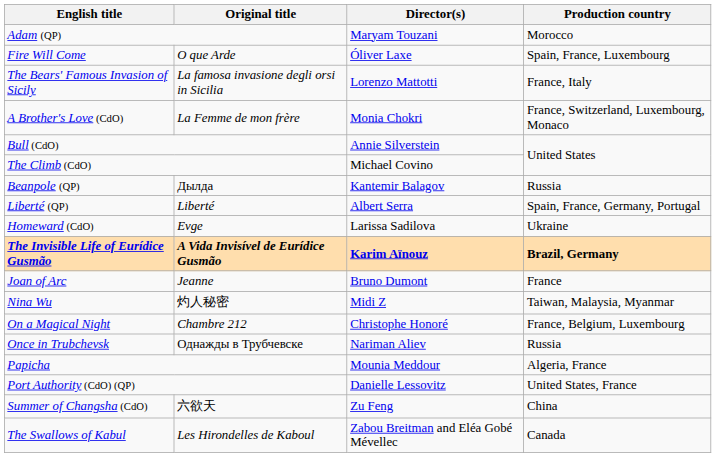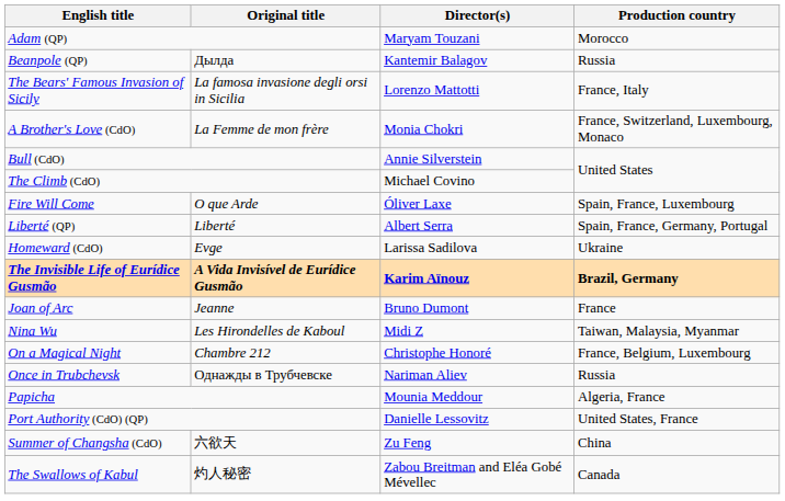 <table class="wikitable" style="width:100%; margin-bottom:4px" cellpadding="5">
 <tr>
 <th>English title</th>
 <th>Original title</th>
 <th>Director(s)</th>
 <th>Production country</th>
 </tr>
 <tr>
 <td colspan=2><em><a href='#'>Adam</a></em> <small>(QP)</small></td>
 <td><a href='#'>Maryam Touzani</a></td>
 <td>Morocco</td>
 </tr>
 <tr>
-<td><em><a href='#'>Fire Will Come</a></em></td>
-<td><em>O que Arde</em></td>
-<td><a href='#'>Óliver Laxe</a></td>
-<td>Spain, France, Luxembourg</td>
+<td><em><a href='#'>Beanpole</a></em> <small>(QP)</small></td>
+<td>Дылда</td>
+<td><a href='#'>Kantemir Balagov</a></td>
+<td>Russia</td>
 </tr>
 <tr>
 <td><em><a href='#'>The Bears' Famous Invasion of Sicily</a></em></td>
 <td><em>La famosa invasione degli orsi in Sicilia</em></td>
 <td><a href='#'>Lorenzo Mattotti</a></td>
 <td>France, Italy</td>
 </tr>
 <tr>
 <td><em><a href='#'>A Brother's Love</a></em><small> (CdO) </small></td>
 <td><em>La Femme de mon frère</em></td>
 <td><a href='#'>Monia Chokri</a></td>
 <td>France, Switzerland, Luxembourg, Monaco</td>
 </tr>
 <tr>
 <td colspan=2><em><a href='#'>Bull</a></em><small> (CdO) </small></td>
 <td><a href='#'>Annie Silverstein</a></td>
 <td rowspan="2">United States</td>
 </tr>
 <tr>
 <td colspan=2><em><a href='#'>The Climb</a></em><small> (CdO) </small></td>
 <td>Michael Covino</td>
 </tr>
 <tr>
-<td><em><a href='#'>Beanpole</a></em> <small>(QP)</small></td>
-<td>Дылда</td>
-<td><a href='#'>Kantemir Balagov</a></td>
-<td>Russia</td>
+<td><em><a href='#'>Fire Will Come</a></em></td>
+<td><em>O que Arde</em></td>
+<td><a href='#'>Óliver Laxe</a></td>
+<td>Spain, France, Luxembourg</td>
 </tr>
 <tr>
 <td><em><a href='#'>Liberté</a></em> <small>(QP)</small></td>
 <td><em>Liberté</em></td>
 <td><a href='#'>Albert Serra</a></td>
 <td>Spain, France, Germany, Portugal</td>
 </tr>
 <tr>
 <td><em><a href='#'>Homeward</a></em><small> (CdO) </small></td>
 <td><em>Evge</em></td>
 <td>Larissa Sadilova</td>
 <td>Ukraine</td>
 </tr>
 <tr style="background:#FFDEAD;">
 <td><strong><em><a href='#'>The Invisible Life of Eurídice Gusmão</a></em></strong></td>
 <td><strong><em>A Vida Invisível de Eurídice Gusmão</em></strong></td>
 <td><strong><a href='#'>Karim Aïnouz</a></strong></td>
 <td><strong>Brazil, Germany</strong></td>
 </tr>
 <tr>
 <td><em><a href='#'>Joan of Arc</a></em></td>
 <td><em>Jeanne</em></td>
 <td><a href='#'>Bruno Dumont</a></td>
 <td>France</td>
 </tr>
 <tr>
 <td><em><a href='#'>Nina Wu</a></em></td>
-<td>灼人秘密</td>
+<td><em>Les Hirondelles de Kaboul</em></td>
 <td><a href='#'>Midi Z</a></td>
 <td>Taiwan, Malaysia, Myanmar</td>
 </tr>
 <tr>
 <td><em><a href='#'>On a Magical Night</a></em></td>
 <td><em>Chambre 212</em></td>
 <td><a href='#'>Christophe Honoré</a></td>
 <td>France, Belgium, Luxembourg</td>
 </tr>
 <tr>
 <td><em><a href='#'>Once in Trubchevsk</a></em></td>
 <td>Однажды в Трубчевске</td>
 <td><a href='#'>Nariman Aliev</a></td>
 <td>Russia</td>
 </tr>
 <tr>
 <td colspan=2><em><a href='#'>Papicha</a></em></td>
 <td><a href='#'>Mounia Meddour</a></td>
 <td>Algeria, France</td>
 </tr>
 <tr>
 <td colspan=2><em><a href='#'>Port Authority</a></em><small> (CdO) </small><small>(QP)</small></td>
 <td><a href='#'>Danielle Lessovitz</a></td>
 <td>United States, France</td>
 </tr>
 <tr>
 <td><em><a href='#'>Summer of Changsha</a></em><small> (CdO) </small></td>
 <td>六欲天</td>
 <td><a href='#'>Zu Feng</a></td>
 <td>China</td>
 </tr>
 <tr>
 <td><em><a href='#'>The Swallows of Kabul</a></em></td>
-<td><em>Les Hirondelles de Kaboul</em></td>
+<td>灼人秘密</td>
 <td><a href='#'>Zabou Breitman</a> and Eléa Gobé Mévellec</td>
 <td>Canada</td>
 </tr>
 </table>
